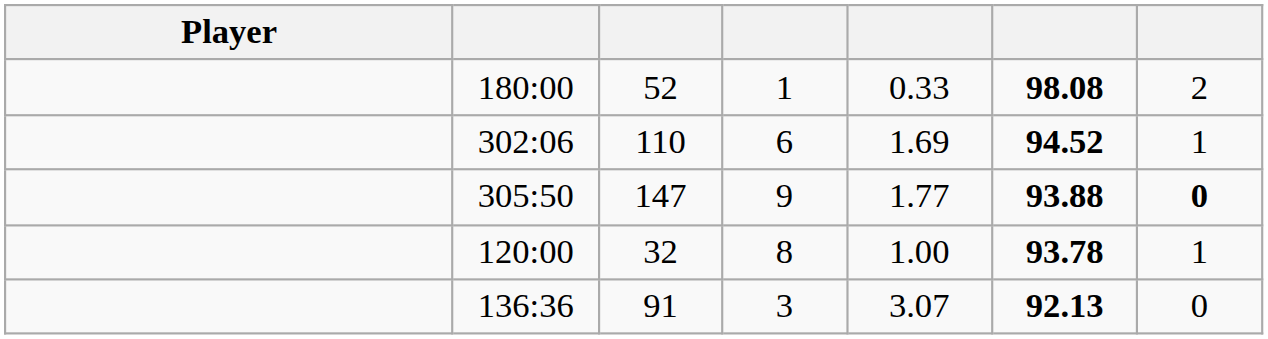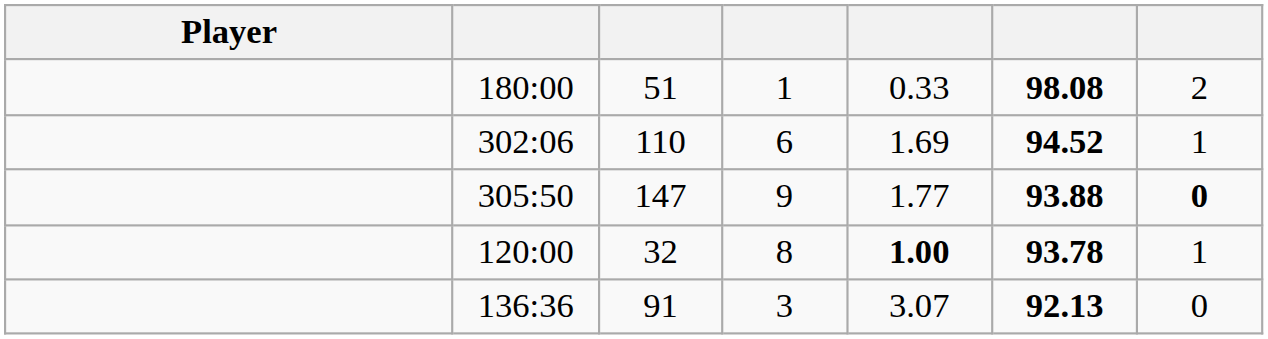 <table class="wikitable sortable" style="text-align:center;">
 <tr>
 <th width="200px">Player</th>
 <th width="60px"></th>
 <th width="50px"></th>
 <th width="50px"></th>
 <th width="60px"></th>
 <th width="60px"></th>
 <th width="50px"></th>
 </tr>
 <tr>
 <td align="left"> </td>
 <td>180:00</td>
-<td>52</td>
+<td>51</td>
 <td>1</td>
 <td>0.33</td>
 <td><strong>98.08</strong></td>
 <td>2</td>
 </tr>
 <tr>
 <td align="left"> </td>
 <td>302:06</td>
 <td>110</td>
 <td>6</td>
 <td>1.69</td>
 <td><strong>94.52</strong></td>
 <td>1</td>
 </tr>
 <tr>
 <td align="left"> </td>
 <td>305:50</td>
 <td>147</td>
 <td>9</td>
 <td>1.77</td>
 <td><strong>93.88</strong></td>
 <td><strong>0</strong></td>
 </tr>
 <tr>
 <td align="left"> </td>
 <td>120:00</td>
 <td>32</td>
 <td>8</td>
-<td>1.00</td>
+<td><strong>1.00</strong></td>
 <td><strong>93.78</strong></td>
 <td>1</td>
 </tr>
 <tr>
 <td align="left"> </td>
 <td>136:36</td>
 <td>91</td>
 <td>3</td>
 <td>3.07</td>
 <td><strong>92.13</strong></td>
 <td>0</td>
 </tr>
 </table>
